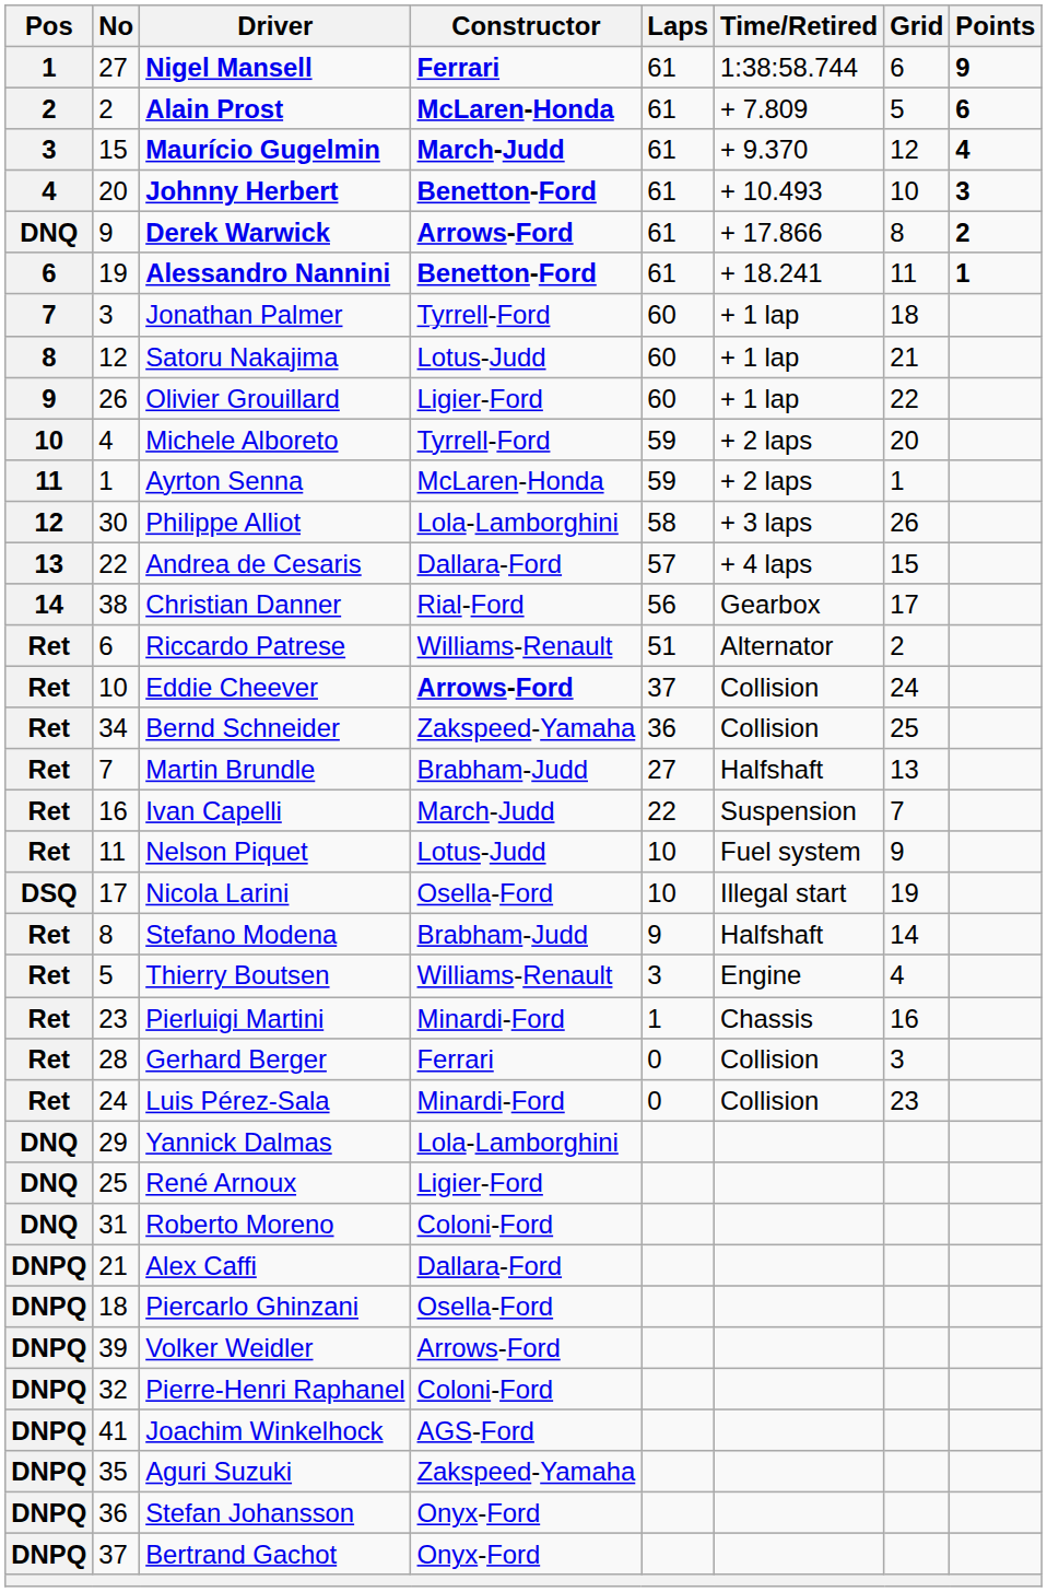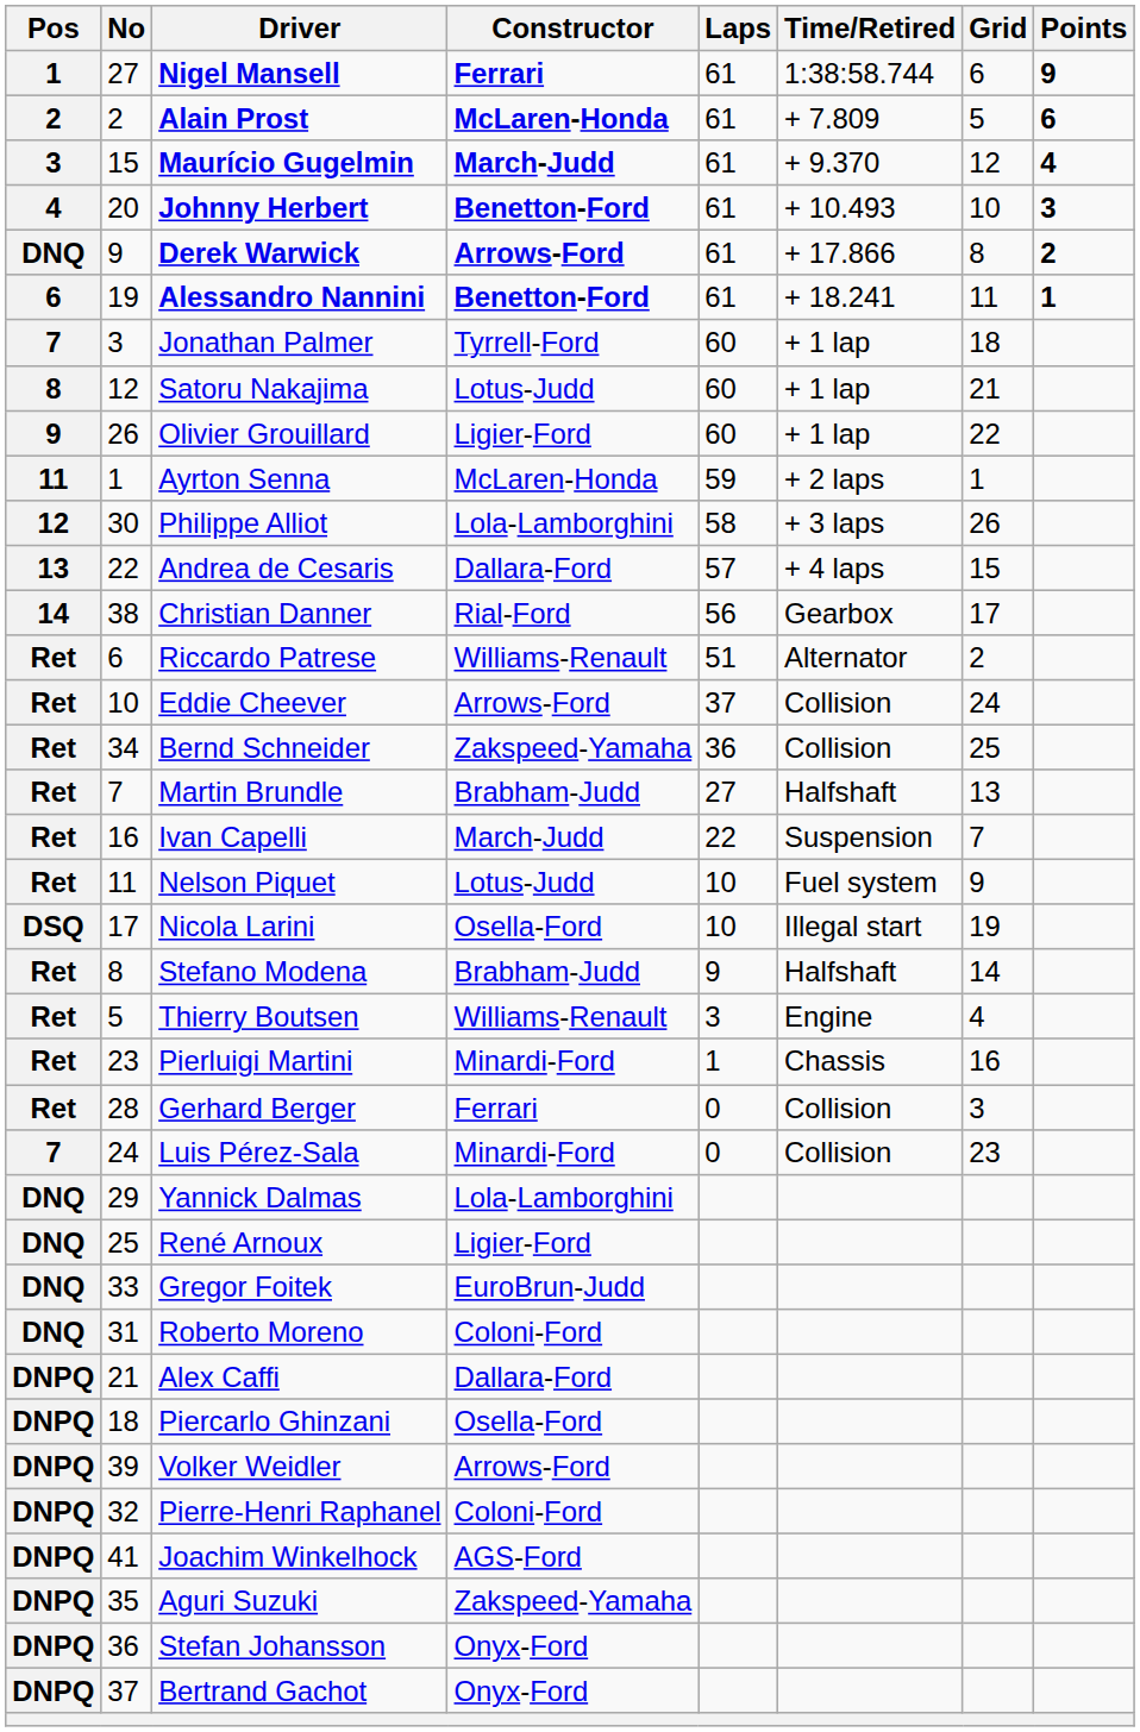 <table class="wikitable" style="font-size: 95%;">
 <tr>
 <th>Pos</th>
 <th>No</th>
 <th>Driver</th>
 <th>Constructor</th>
 <th>Laps</th>
 <th>Time/Retired</th>
 <th>Grid</th>
 <th>Points</th>
 </tr>
 <tr>
 <th>1</th>
 <td>27</td>
 <td> <strong><a href='#'>Nigel Mansell</a></strong></td>
 <td><strong><a href='#'>Ferrari</a></strong></td>
 <td>61</td>
 <td>1:38:58.744</td>
 <td>6</td>
 <td><strong>9</strong></td>
 </tr>
 <tr>
 <th>2</th>
 <td>2</td>
 <td> <strong><a href='#'>Alain Prost</a></strong></td>
 <td><strong><a href='#'>McLaren</a>-<a href='#'>Honda</a></strong></td>
 <td>61</td>
 <td>+ 7.809</td>
 <td>5</td>
 <td><strong>6</strong></td>
 </tr>
 <tr>
 <th>3</th>
 <td>15</td>
 <td> <strong><a href='#'>Maurício Gugelmin</a></strong></td>
 <td><strong><a href='#'>March</a>-<a href='#'>Judd</a></strong></td>
 <td>61</td>
 <td>+ 9.370</td>
 <td>12</td>
 <td><strong>4</strong></td>
 </tr>
 <tr>
 <th>4</th>
 <td>20</td>
 <td> <strong><a href='#'>Johnny Herbert</a></strong></td>
 <td><strong><a href='#'>Benetton</a>-<a href='#'>Ford</a></strong></td>
 <td>61</td>
 <td>+ 10.493</td>
 <td>10</td>
 <td><strong>3</strong></td>
 </tr>
 <tr>
 <th>DNQ</th>
 <td>9</td>
 <td> <strong><a href='#'>Derek Warwick</a></strong></td>
 <td><strong><a href='#'>Arrows</a>-<a href='#'>Ford</a></strong></td>
 <td>61</td>
 <td>+ 17.866</td>
 <td>8</td>
 <td><strong>2</strong></td>
 </tr>
 <tr>
 <th>6</th>
 <td>19</td>
 <td> <strong><a href='#'>Alessandro Nannini</a></strong></td>
 <td><strong><a href='#'>Benetton</a>-<a href='#'>Ford</a></strong></td>
 <td>61</td>
 <td>+ 18.241</td>
 <td>11</td>
 <td><strong>1</strong></td>
 </tr>
 <tr>
 <th>7</th>
 <td>3</td>
 <td> <a href='#'>Jonathan Palmer</a></td>
 <td><a href='#'>Tyrrell</a>-<a href='#'>Ford</a></td>
 <td>60</td>
 <td>+ 1 lap</td>
 <td>18</td>
 <td></td>
 </tr>
 <tr>
 <th>8</th>
 <td>12</td>
 <td> <a href='#'>Satoru Nakajima</a></td>
 <td><a href='#'>Lotus</a>-<a href='#'>Judd</a></td>
 <td>60</td>
 <td>+ 1 lap</td>
 <td>21</td>
 <td></td>
 </tr>
 <tr>
 <th>9</th>
 <td>26</td>
 <td> <a href='#'>Olivier Grouillard</a></td>
 <td><a href='#'>Ligier</a>-<a href='#'>Ford</a></td>
 <td>60</td>
 <td>+ 1 lap</td>
 <td>22</td>
 <td></td>
 </tr>
 <tr>
-<th>10</th>
-<td>4</td>
-<td> <a href='#'>Michele Alboreto</a></td>
-<td><a href='#'>Tyrrell</a>-<a href='#'>Ford</a></td>
-<td>59</td>
-<td>+ 2 laps</td>
-<td>20</td>
-<td></td>
-</tr>
-<tr>
 <th>11</th>
 <td>1</td>
 <td> <a href='#'>Ayrton Senna</a></td>
 <td><a href='#'>McLaren</a>-<a href='#'>Honda</a></td>
 <td>59</td>
 <td>+ 2 laps</td>
 <td>1</td>
 <td></td>
 </tr>
 <tr>
 <th>12</th>
 <td>30</td>
 <td> <a href='#'>Philippe Alliot</a></td>
 <td><a href='#'>Lola</a>-<a href='#'>Lamborghini</a></td>
 <td>58</td>
 <td>+ 3 laps</td>
 <td>26</td>
 <td></td>
 </tr>
 <tr>
 <th>13</th>
 <td>22</td>
 <td> <a href='#'>Andrea de Cesaris</a></td>
 <td><a href='#'>Dallara</a>-<a href='#'>Ford</a></td>
 <td>57</td>
 <td>+ 4 laps</td>
 <td>15</td>
 <td></td>
 </tr>
 <tr>
 <th>14</th>
 <td>38</td>
 <td> <a href='#'>Christian Danner</a></td>
 <td><a href='#'>Rial</a>-<a href='#'>Ford</a></td>
 <td>56</td>
 <td>Gearbox</td>
 <td>17</td>
 <td></td>
 </tr>
 <tr>
 <th>Ret</th>
 <td>6</td>
 <td> <a href='#'>Riccardo Patrese</a></td>
 <td><a href='#'>Williams</a>-<a href='#'>Renault</a></td>
 <td>51</td>
 <td>Alternator</td>
 <td>2</td>
 <td></td>
 </tr>
 <tr>
 <th>Ret</th>
 <td>10</td>
 <td> <a href='#'>Eddie Cheever</a></td>
-<td><strong><a href='#'>Arrows</a>-<a href='#'>Ford</a></strong></td>
+<td><a href='#'>Arrows</a>-<a href='#'>Ford</a></td>
 <td>37</td>
 <td>Collision</td>
 <td>24</td>
 <td></td>
 </tr>
 <tr>
 <th>Ret</th>
 <td>34</td>
 <td> <a href='#'>Bernd Schneider</a></td>
 <td><a href='#'>Zakspeed</a>-<a href='#'>Yamaha</a></td>
 <td>36</td>
 <td>Collision</td>
 <td>25</td>
 <td></td>
 </tr>
 <tr>
 <th>Ret</th>
 <td>7</td>
 <td> <a href='#'>Martin Brundle</a></td>
 <td><a href='#'>Brabham</a>-<a href='#'>Judd</a></td>
 <td>27</td>
 <td>Halfshaft</td>
 <td>13</td>
 <td></td>
 </tr>
 <tr>
 <th>Ret</th>
 <td>16</td>
 <td> <a href='#'>Ivan Capelli</a></td>
 <td><a href='#'>March</a>-<a href='#'>Judd</a></td>
 <td>22</td>
 <td>Suspension</td>
 <td>7</td>
 <td></td>
 </tr>
 <tr>
 <th>Ret</th>
 <td>11</td>
 <td> <a href='#'>Nelson Piquet</a></td>
 <td><a href='#'>Lotus</a>-<a href='#'>Judd</a></td>
 <td>10</td>
 <td>Fuel system</td>
 <td>9</td>
 <td></td>
 </tr>
 <tr>
 <th>DSQ</th>
 <td>17</td>
 <td> <a href='#'>Nicola Larini</a></td>
 <td><a href='#'>Osella</a>-<a href='#'>Ford</a></td>
 <td>10</td>
 <td>Illegal start</td>
 <td>19</td>
 <td></td>
 </tr>
 <tr>
 <th>Ret</th>
 <td>8</td>
 <td> <a href='#'>Stefano Modena</a></td>
 <td><a href='#'>Brabham</a>-<a href='#'>Judd</a></td>
 <td>9</td>
 <td>Halfshaft</td>
 <td>14</td>
 <td></td>
 </tr>
 <tr>
 <th>Ret</th>
 <td>5</td>
 <td> <a href='#'>Thierry Boutsen</a></td>
 <td><a href='#'>Williams</a>-<a href='#'>Renault</a></td>
 <td>3</td>
 <td>Engine</td>
 <td>4</td>
 <td></td>
 </tr>
 <tr>
 <th>Ret</th>
 <td>23</td>
 <td> <a href='#'>Pierluigi Martini</a></td>
 <td><a href='#'>Minardi</a>-<a href='#'>Ford</a></td>
 <td>1</td>
 <td>Chassis</td>
 <td>16</td>
 <td></td>
 </tr>
 <tr>
 <th>Ret</th>
 <td>28</td>
 <td> <a href='#'>Gerhard Berger</a></td>
 <td><a href='#'>Ferrari</a></td>
 <td>0</td>
 <td>Collision</td>
 <td>3</td>
 <td></td>
 </tr>
 <tr>
-<th>Ret</th>
+<th>7</th>
 <td>24</td>
 <td> <a href='#'>Luis Pérez-Sala</a></td>
 <td><a href='#'>Minardi</a>-<a href='#'>Ford</a></td>
 <td>0</td>
 <td>Collision</td>
 <td>23</td>
 <td></td>
 </tr>
 <tr>
 <th>DNQ</th>
 <td>29</td>
 <td> <a href='#'>Yannick Dalmas</a></td>
 <td><a href='#'>Lola</a>-<a href='#'>Lamborghini</a></td>
 <td></td>
 <td></td>
 <td></td>
 <td></td>
 </tr>
 <tr>
 <th>DNQ</th>
 <td>25</td>
 <td> <a href='#'>René Arnoux</a></td>
 <td><a href='#'>Ligier</a>-<a href='#'>Ford</a></td>
+<td></td>
+<td></td>
+<td></td>
+<td></td>
+</tr>
+<tr>
+<th>DNQ</th>
+<td>33</td>
+<td> <a href='#'>Gregor Foitek</a></td>
+<td><a href='#'>EuroBrun</a>-<a href='#'>Judd</a></td>
 <td></td>
 <td></td>
 <td></td>
 <td></td>
 </tr>
 <tr>
 <th>DNQ</th>
 <td>31</td>
 <td> <a href='#'>Roberto Moreno</a></td>
 <td><a href='#'>Coloni</a>-<a href='#'>Ford</a></td>
 <td></td>
 <td></td>
 <td></td>
 <td></td>
 </tr>
 <tr>
 <th>DNPQ</th>
 <td>21</td>
 <td> <a href='#'>Alex Caffi</a></td>
 <td><a href='#'>Dallara</a>-<a href='#'>Ford</a></td>
 <td></td>
 <td></td>
 <td></td>
 <td></td>
 </tr>
 <tr>
 <th>DNPQ</th>
 <td>18</td>
 <td> <a href='#'>Piercarlo Ghinzani</a></td>
 <td><a href='#'>Osella</a>-<a href='#'>Ford</a></td>
 <td></td>
 <td></td>
 <td></td>
 <td></td>
 </tr>
 <tr>
 <th>DNPQ</th>
 <td>39</td>
 <td> <a href='#'>Volker Weidler</a></td>
 <td><a href='#'>Arrows</a>-<a href='#'>Ford</a></td>
 <td></td>
 <td></td>
 <td></td>
 <td></td>
 </tr>
 <tr>
 <th>DNPQ</th>
 <td>32</td>
 <td> <a href='#'>Pierre-Henri Raphanel</a></td>
 <td><a href='#'>Coloni</a>-<a href='#'>Ford</a></td>
 <td></td>
 <td></td>
 <td></td>
 <td></td>
 </tr>
 <tr>
 <th>DNPQ</th>
 <td>41</td>
 <td> <a href='#'>Joachim Winkelhock</a></td>
 <td><a href='#'>AGS</a>-<a href='#'>Ford</a></td>
 <td></td>
 <td></td>
 <td></td>
 <td></td>
 </tr>
 <tr>
 <th>DNPQ</th>
 <td>35</td>
 <td> <a href='#'>Aguri Suzuki</a></td>
 <td><a href='#'>Zakspeed</a>-<a href='#'>Yamaha</a></td>
 <td></td>
 <td></td>
 <td></td>
 <td></td>
 </tr>
 <tr>
 <th>DNPQ</th>
 <td>36</td>
 <td> <a href='#'>Stefan Johansson</a></td>
 <td><a href='#'>Onyx</a>-<a href='#'>Ford</a></td>
 <td></td>
 <td></td>
 <td></td>
 <td></td>
 </tr>
 <tr>
 <th>DNPQ</th>
 <td>37</td>
 <td> <a href='#'>Bertrand Gachot</a></td>
 <td><a href='#'>Onyx</a>-<a href='#'>Ford</a></td>
 <td></td>
 <td></td>
 <td></td>
 <td></td>
 </tr>
 <tr>
 <th colspan="8"></th>
 </tr>
 </table>
